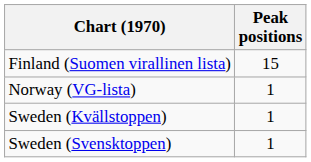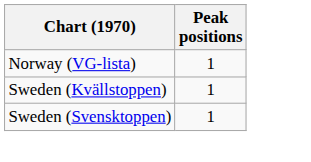 <table class="wikitable sortable">
 <tr>
 <th align="left">Chart (1970)</th>
 <th align="center">Peak<br>positions</th>
-</tr>
-<tr>
-<td>Finland (<a href='#'>Suomen virallinen lista</a>)</td>
-<td align="center">15</td>
 </tr>
 <tr>
 <td align="left">Norway (<a href='#'>VG-lista</a>)</td>
 <td align="center">1</td>
 </tr>
 <tr>
 <td align="left">Sweden (<a href='#'>Kvällstoppen</a>)</td>
 <td align="center">1</td>
 </tr>
 <tr>
 <td align="left">Sweden (<a href='#'>Svensktoppen</a>)</td>
 <td align="center">1</td>
 </tr>
 </table>
